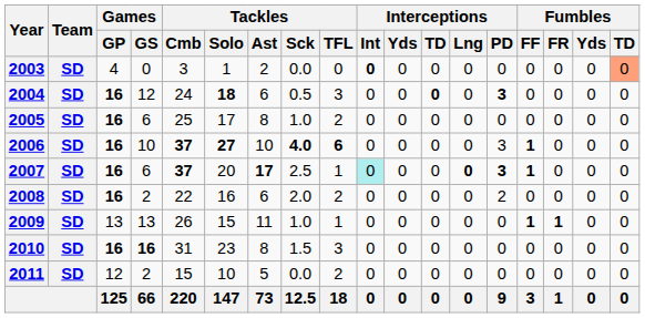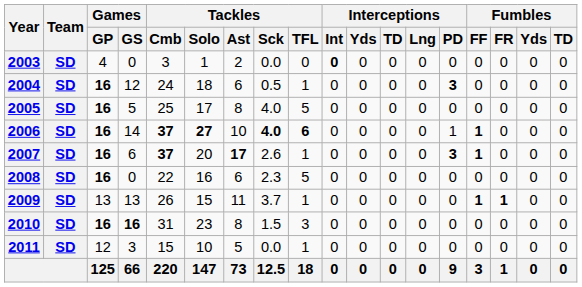 <table class="wikitable" style="text-align:center">
 <tr>
 <th rowspan="2">Year</th>
 <th rowspan="2">Team</th>
 <th colspan="2">Games</th>
 <th colspan="5">Tackles</th>
 <th colspan="5">Interceptions</th>
 <th colspan="4">Fumbles</th>
 </tr>
 <tr>
 <th>GP</th>
 <th>GS</th>
 <th>Cmb</th>
 <th>Solo</th>
 <th>Ast</th>
 <th>Sck</th>
 <th>TFL</th>
 <th>Int</th>
 <th>Yds</th>
 <th>TD</th>
 <th>Lng</th>
 <th>PD</th>
 <th>FF</th>
 <th>FR</th>
 <th>Yds</th>
 <th>TD</th>
 </tr>
 <tr>
 <th><a href='#'>2003</a></th>
 <th><a href='#'>SD</a></th>
 <td>4</td>
 <td>0</td>
 <td>3</td>
 <td>1</td>
 <td>2</td>
 <td>0.0</td>
 <td>0</td>
 <td><strong>0</strong></td>
 <td>0</td>
 <td>0</td>
 <td>0</td>
 <td>0</td>
 <td>0</td>
 <td>0</td>
 <td>0</td>
-<td style="background: lightsalmon;">0</td>
+<td>0</td>
 </tr>
 <tr>
 <th><a href='#'>2004</a></th>
 <th><a href='#'>SD</a></th>
 <td><strong>16</strong></td>
 <td>12</td>
 <td>24</td>
-<td><strong>18</strong></td>
+<td>18</td>
 <td>6</td>
 <td>0.5</td>
-<td>3</td>
+<td>1</td>
 <td>0</td>
 <td>0</td>
-<td><strong>0</strong></td>
+<td>0</td>
 <td>0</td>
 <td><strong>3</strong></td>
 <td>0</td>
 <td>0</td>
 <td>0</td>
 <td>0</td>
 </tr>
 <tr>
 <th><a href='#'>2005</a></th>
 <th><a href='#'>SD</a></th>
 <td><strong>16</strong></td>
-<td>6</td>
+<td>5</td>
 <td>25</td>
 <td>17</td>
 <td>8</td>
-<td>1.0</td>
-<td>2</td>
+<td>4.0</td>
+<td>5</td>
 <td>0</td>
 <td>0</td>
 <td>0</td>
 <td>0</td>
 <td>0</td>
 <td>0</td>
 <td>0</td>
 <td>0</td>
 <td>0</td>
 </tr>
 <tr>
 <th><a href='#'>2006</a></th>
 <th><a href='#'>SD</a></th>
 <td><strong>16</strong></td>
-<td>10</td>
+<td>14</td>
 <td><strong>37</strong></td>
 <td><strong>27</strong></td>
 <td>10</td>
 <td><strong>4.0</strong></td>
 <td><strong>6</strong></td>
 <td>0</td>
 <td>0</td>
 <td>0</td>
 <td>0</td>
-<td>3</td>
+<td>1</td>
 <td><strong>1</strong></td>
 <td>0</td>
 <td>0</td>
 <td>0</td>
 </tr>
 <tr>
 <th><a href='#'>2007</a></th>
 <th><a href='#'>SD</a></th>
 <td><strong>16</strong></td>
 <td>6</td>
 <td><strong>37</strong></td>
 <td>20</td>
 <td><strong>17</strong></td>
-<td>2.5</td>
+<td>2.6</td>
 <td>1</td>
-<td style="background: paleturquoise;">0</td>
 <td>0</td>
 <td>0</td>
-<td><strong>0</strong></td>
+<td>0</td>
+<td>0</td>
 <td><strong>3</strong></td>
 <td><strong>1</strong></td>
 <td>0</td>
 <td>0</td>
 <td>0</td>
 </tr>
 <tr>
 <th><a href='#'>2008</a></th>
 <th><a href='#'>SD</a></th>
 <td><strong>16</strong></td>
-<td>2</td>
+<td>0</td>
 <td>22</td>
 <td>16</td>
 <td>6</td>
-<td>2.0</td>
-<td>2</td>
+<td>2.3</td>
+<td>5</td>
 <td>0</td>
 <td>0</td>
 <td>0</td>
 <td>0</td>
-<td>2</td>
+<td>0</td>
 <td>0</td>
 <td>0</td>
 <td>0</td>
 <td>0</td>
 </tr>
 <tr>
 <th><a href='#'>2009</a></th>
 <th><a href='#'>SD</a></th>
 <td>13</td>
 <td>13</td>
 <td>26</td>
 <td>15</td>
 <td>11</td>
-<td>1.0</td>
+<td>3.7</td>
 <td>1</td>
 <td>0</td>
 <td>0</td>
 <td>0</td>
 <td>0</td>
 <td>0</td>
 <td><strong>1</strong></td>
 <td><strong>1</strong></td>
 <td>0</td>
 <td>0</td>
 </tr>
 <tr>
 <th><a href='#'>2010</a></th>
 <th><a href='#'>SD</a></th>
 <td><strong>16</strong></td>
 <td><strong>16</strong></td>
 <td>31</td>
 <td>23</td>
 <td>8</td>
 <td>1.5</td>
 <td>3</td>
 <td>0</td>
 <td>0</td>
 <td>0</td>
 <td>0</td>
 <td>0</td>
 <td>0</td>
 <td>0</td>
 <td>0</td>
 <td>0</td>
 </tr>
 <tr>
 <th><a href='#'>2011</a></th>
 <th><a href='#'>SD</a></th>
 <td>12</td>
-<td>2</td>
+<td>3</td>
 <td>15</td>
 <td>10</td>
 <td>5</td>
 <td>0.0</td>
-<td>2</td>
+<td>1</td>
 <td>0</td>
 <td>0</td>
 <td>0</td>
 <td>0</td>
 <td>0</td>
 <td>0</td>
 <td>0</td>
 <td>0</td>
 <td>0</td>
 </tr>
 <tr>
 <th colspan="2"></th>
 <th>125</th>
 <th>66</th>
 <th>220</th>
 <th>147</th>
 <th>73</th>
 <th>12.5</th>
 <th>18</th>
 <th>0</th>
 <th>0</th>
 <th>0</th>
 <th>0</th>
 <th>9</th>
 <th>3</th>
 <th>1</th>
 <th>0</th>
 <th>0</th>
 </tr>
 </table>
